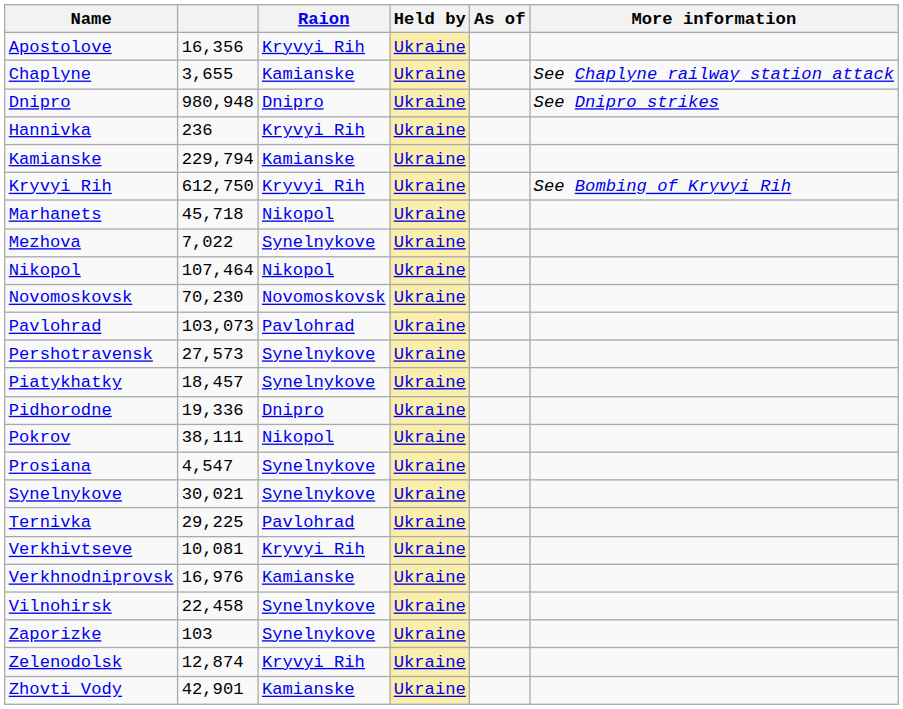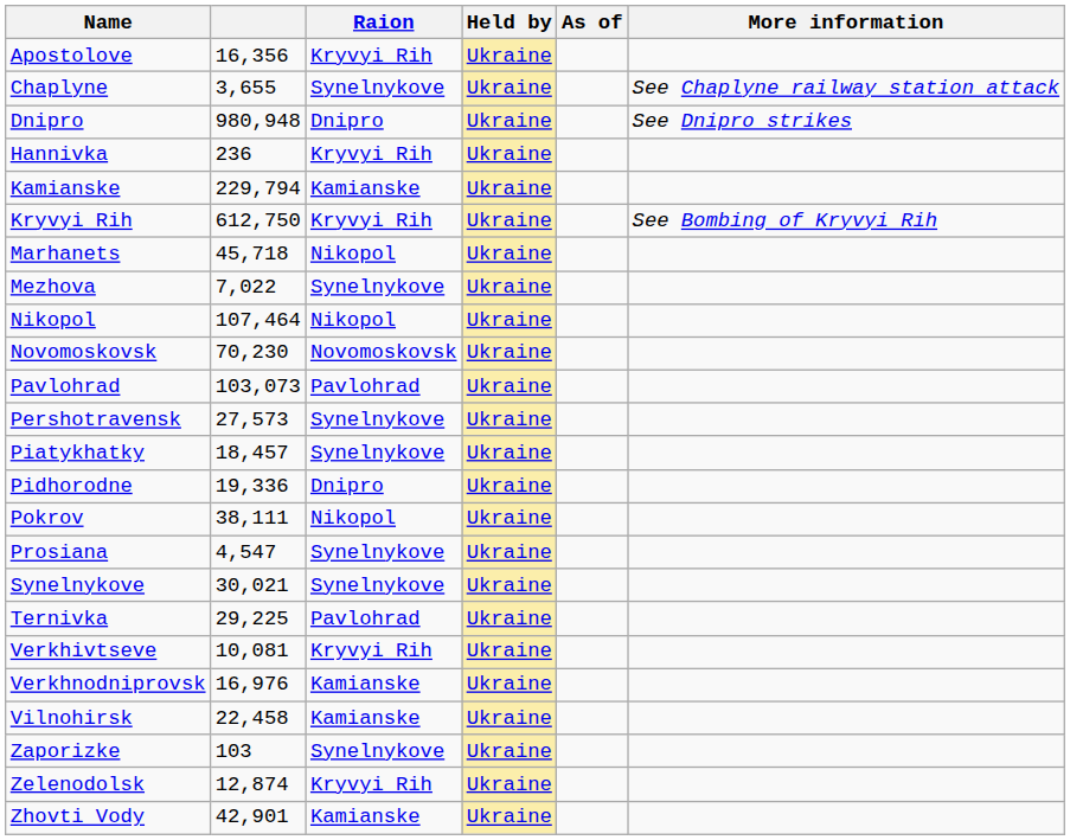 <table class="wikitable sortable">
 <tr>
 <th>Name</th>
 <th></th>
 <th><a href='#'>Raion</a></th>
 <th>Held by</th>
 <th class=sortable>As of</th>
 <th class=unsortable>More information</th>
 </tr>
 <tr>
 <td><a href='#'>Apostolove</a></td>
 <td>16,356</td>
 <td><a href='#'>Kryvyi Rih</a></td>
 <td style=background:#FFD70050><a href='#'>Ukraine</a></td>
 <td align=right></td>
 <td></td>
 </tr>
 <tr>
 <td><a href='#'>Chaplyne</a></td>
 <td>3,655</td>
-<td><a href='#'>Kamianske</a></td>
+<td><a href='#'>Synelnykove</a></td>
 <td style=background:#FFD70050><a href='#'>Ukraine</a></td>
 <td align=right></td>
 <td><em>See <a href='#'>Chaplyne railway station attack</a></em></td>
 </tr>
 <tr>
 <td><a href='#'>Dnipro</a></td>
 <td>980,948</td>
 <td><a href='#'>Dnipro</a></td>
 <td style=background:#FFD70050><a href='#'>Ukraine</a></td>
 <td align=right></td>
 <td><em>See <a href='#'>Dnipro strikes</a></em></td>
 </tr>
 <tr>
 <td><a href='#'>Hannivka</a></td>
 <td>236</td>
 <td><a href='#'>Kryvyi Rih</a></td>
 <td style=background:#FFD70050><a href='#'>Ukraine</a></td>
 <td align=right></td>
 <td></td>
 </tr>
 <tr>
 <td><a href='#'>Kamianske</a></td>
 <td>229,794</td>
 <td><a href='#'>Kamianske</a></td>
 <td style=background:#FFD70050><a href='#'>Ukraine</a></td>
 <td align=right></td>
 <td></td>
 </tr>
 <tr>
 <td><a href='#'>Kryvyi Rih</a></td>
 <td>612,750</td>
 <td><a href='#'>Kryvyi Rih</a></td>
 <td style=background:#FFD70050><a href='#'>Ukraine</a></td>
 <td align=right></td>
 <td><em>See <a href='#'>Bombing of Kryvyi Rih</a></em></td>
 </tr>
 <tr>
 <td><a href='#'>Marhanets</a></td>
 <td>45,718</td>
 <td><a href='#'>Nikopol</a></td>
 <td style=background:#FFD70050><a href='#'>Ukraine</a></td>
 <td align=right></td>
 <td></td>
 </tr>
 <tr>
 <td><a href='#'>Mezhova</a></td>
 <td>7,022</td>
 <td><a href='#'>Synelnykove</a></td>
 <td style=background:#FFD70050><a href='#'>Ukraine</a></td>
 <td align=right></td>
 <td></td>
 </tr>
 <tr>
 <td><a href='#'>Nikopol</a></td>
 <td>107,464</td>
 <td><a href='#'>Nikopol</a></td>
 <td style=background:#FFD70050><a href='#'>Ukraine</a></td>
 <td align=right></td>
 <td></td>
 </tr>
 <tr>
 <td><a href='#'>Novomoskovsk</a></td>
 <td>70,230</td>
 <td><a href='#'>Novomoskovsk</a></td>
 <td style=background:#FFD70050><a href='#'>Ukraine</a></td>
 <td align=right></td>
 <td></td>
 </tr>
 <tr>
 <td><a href='#'>Pavlohrad</a></td>
 <td>103,073</td>
 <td><a href='#'>Pavlohrad</a></td>
 <td style=background:#FFD70050><a href='#'>Ukraine</a></td>
 <td align=right></td>
 <td></td>
 </tr>
 <tr>
 <td><a href='#'>Pershotravensk</a></td>
 <td>27,573</td>
 <td><a href='#'>Synelnykove</a></td>
 <td style=background:#FFD70050><a href='#'>Ukraine</a></td>
 <td align=right></td>
 <td></td>
 </tr>
 <tr>
 <td><a href='#'>Piatykhatky</a></td>
 <td>18,457</td>
 <td><a href='#'>Synelnykove</a></td>
 <td style=background:#FFD70050><a href='#'>Ukraine</a></td>
 <td align=right></td>
 <td></td>
 </tr>
 <tr>
 <td><a href='#'>Pidhorodne</a></td>
 <td>19,336</td>
 <td><a href='#'>Dnipro</a></td>
 <td style=background:#FFD70050><a href='#'>Ukraine</a></td>
 <td align=right></td>
 <td></td>
 </tr>
 <tr>
 <td><a href='#'>Pokrov</a></td>
 <td>38,111</td>
 <td><a href='#'>Nikopol</a></td>
 <td style=background:#FFD70050><a href='#'>Ukraine</a></td>
 <td align=right></td>
 <td></td>
 </tr>
 <tr>
 <td><a href='#'>Prosiana</a></td>
 <td>4,547</td>
 <td><a href='#'>Synelnykove</a></td>
 <td style=background:#FFD70050><a href='#'>Ukraine</a></td>
 <td align=right></td>
 <td></td>
 </tr>
 <tr>
 <td><a href='#'>Synelnykove</a></td>
 <td>30,021</td>
 <td><a href='#'>Synelnykove</a></td>
 <td style=background:#FFD70050><a href='#'>Ukraine</a></td>
 <td align=right></td>
 <td></td>
 </tr>
 <tr>
 <td><a href='#'>Ternivka</a></td>
 <td>29,225</td>
 <td><a href='#'>Pavlohrad</a></td>
 <td style=background:#FFD70050><a href='#'>Ukraine</a></td>
 <td align=right></td>
 <td></td>
 </tr>
 <tr>
 <td><a href='#'>Verkhivtseve</a></td>
 <td>10,081</td>
 <td><a href='#'>Kryvyi Rih</a></td>
 <td style=background:#FFD70050><a href='#'>Ukraine</a></td>
 <td align=right></td>
 <td></td>
 </tr>
 <tr>
 <td><a href='#'>Verkhnodniprovsk</a></td>
 <td>16,976</td>
 <td><a href='#'>Kamianske</a></td>
 <td style=background:#FFD70050><a href='#'>Ukraine</a></td>
 <td align=right></td>
 <td></td>
 </tr>
 <tr>
 <td><a href='#'>Vilnohirsk</a></td>
 <td>22,458</td>
-<td><a href='#'>Synelnykove</a></td>
+<td><a href='#'>Kamianske</a></td>
 <td style=background:#FFD70050><a href='#'>Ukraine</a></td>
 <td align=right></td>
 <td></td>
 </tr>
 <tr>
 <td><a href='#'>Zaporizke</a></td>
 <td>103</td>
 <td><a href='#'>Synelnykove</a></td>
 <td style=background:#FFD70050><a href='#'>Ukraine</a></td>
 <td align=right></td>
 <td></td>
 </tr>
 <tr>
 <td><a href='#'>Zelenodolsk</a></td>
 <td>12,874</td>
 <td><a href='#'>Kryvyi Rih</a></td>
 <td style=background:#FFD70050><a href='#'>Ukraine</a></td>
 <td align=right></td>
 <td></td>
 </tr>
 <tr>
 <td><a href='#'>Zhovti Vody</a></td>
 <td>42,901</td>
 <td><a href='#'>Kamianske</a></td>
 <td style=background:#FFD70050><a href='#'>Ukraine</a></td>
 <td align=right></td>
 <td></td>
 </tr>
 </table>
